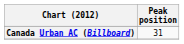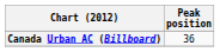 <table class="wikitable plainrowheaders sortable">
 <tr>
 <th scope="col">Chart (2012)</th>
 <th scope="col">Peak<br>position</th>
 </tr>
 <tr>
 </tr>
 <tr>
 <th scope="row">Canada <a href='#'>Urban AC</a> (<em><a href='#'>Billboard</a></em>)</th>
-<td style="text-align:center">31</td>
+<td style="text-align:center">36</td>
 </tr>
 <tr>
 </tr>
 </table>
